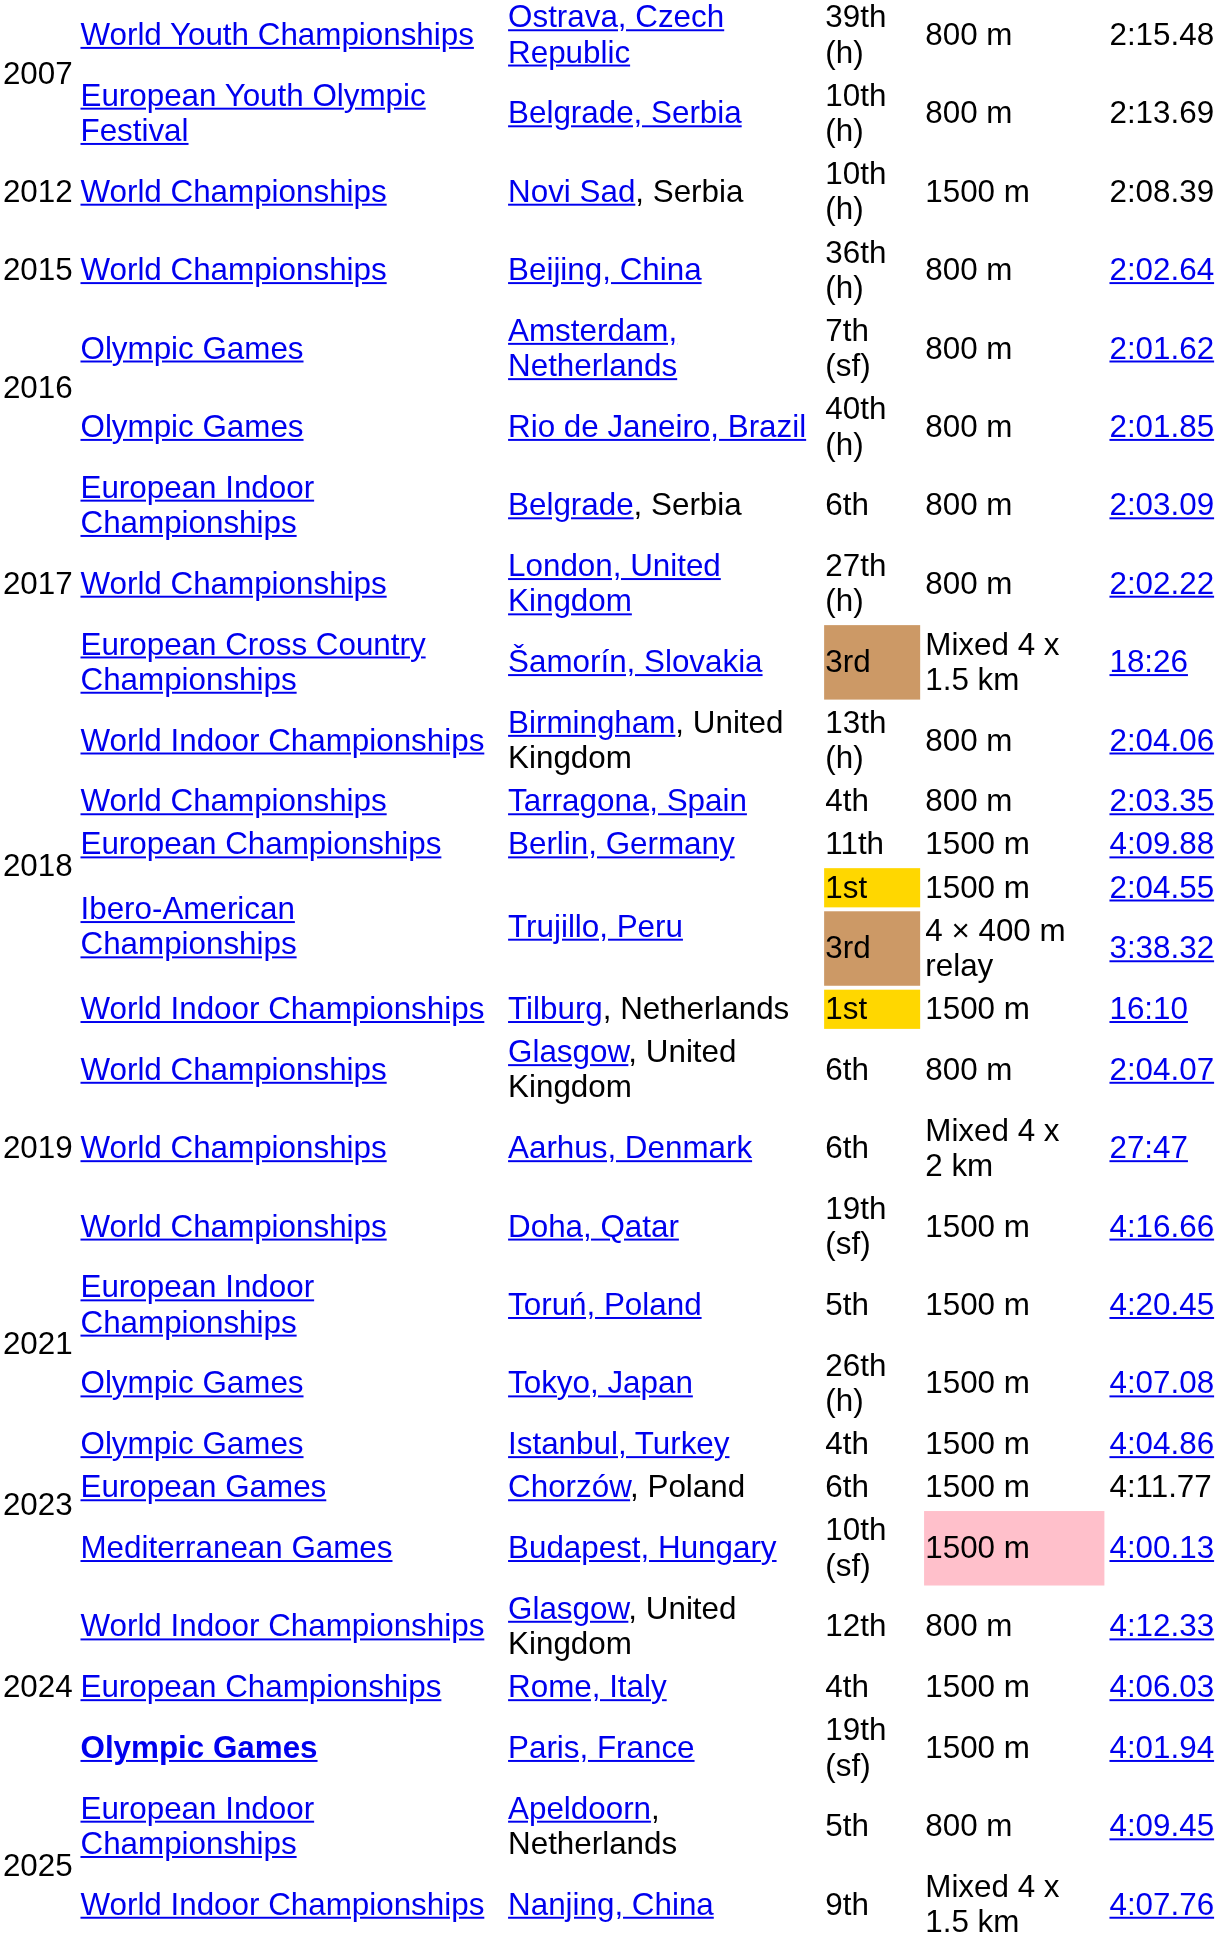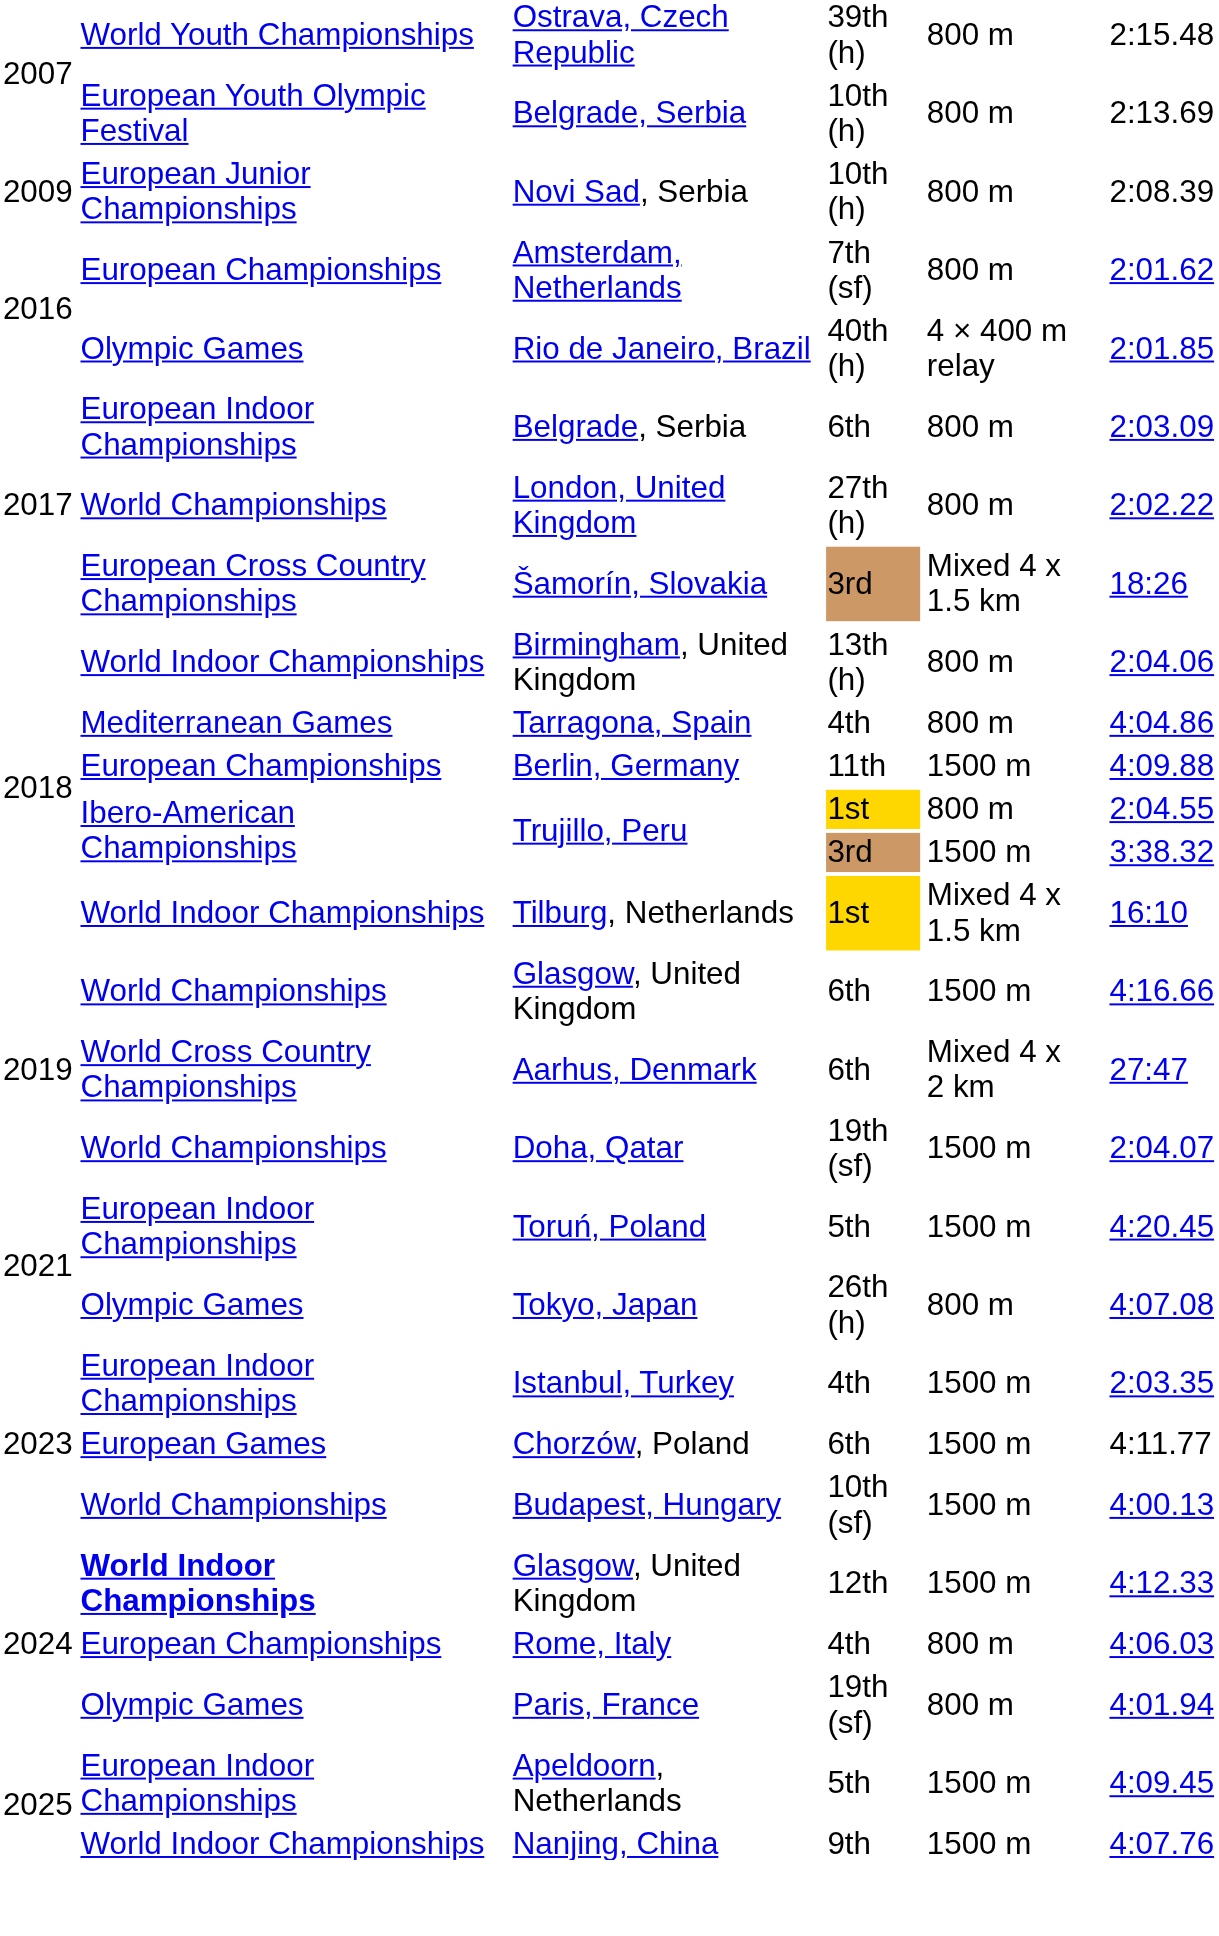 <table>
 <tr>
 <td rowspan=2>2007</td>
 <td><a href='#'>World Youth Championships</a></td>
 <td><a href='#'>Ostrava, Czech Republic</a></td>
 <td>39th (h)</td>
 <td>800 m</td>
 <td>2:15.48</td>
 </tr>
 <tr>
 <td><a href='#'>European Youth Olympic Festival</a></td>
 <td><a href='#'>Belgrade, Serbia</a></td>
 <td>10th (h)</td>
 <td>800 m</td>
 <td>2:13.69</td>
 </tr>
 <tr>
-<td>2012</td>
-<td><a href='#'>World Championships</a></td>
+<td>2009</td>
+<td><a href='#'>European Junior Championships</a></td>
 <td><a href='#'>Novi Sad</a>, Serbia</td>
 <td>10th (h)</td>
-<td>1500 m </td>
+<td>800 m</td>
 <td>2:08.39</td>
 </tr>
 <tr>
-<td>2015</td>
-<td><a href='#'>World Championships</a></td>
-<td><a href='#'>Beijing, China</a></td>
-<td>36th (h)</td>
-<td>800 m</td>
-<td><a href='#'>2:02.64</a></td>
-</tr>
-<tr>
 <td rowspan=2>2016</td>
-<td><a href='#'>Olympic Games</a></td>
+<td><a href='#'>European Championships</a></td>
 <td><a href='#'>Amsterdam, Netherlands</a></td>
 <td>7th (sf)</td>
 <td>800 m</td>
 <td><a href='#'>2:01.62</a></td>
 </tr>
 <tr>
 <td><a href='#'>Olympic Games</a></td>
 <td><a href='#'>Rio de Janeiro, Brazil</a></td>
 <td>40th (h)</td>
-<td>800 m</td>
+<td>4 × 400 m relay</td>
 <td><a href='#'>2:01.85</a></td>
 </tr>
 <tr>
 <td rowspan=3>2017</td>
 <td><a href='#'>European Indoor Championships</a></td>
 <td><a href='#'>Belgrade</a>, Serbia</td>
 <td>6th</td>
 <td>800 m </td>
 <td><a href='#'>2:03.09</a></td>
 </tr>
 <tr>
 <td><a href='#'>World Championships</a></td>
 <td><a href='#'>London, United Kingdom</a></td>
 <td>27th (h)</td>
 <td>800 m</td>
 <td><a href='#'>2:02.22</a></td>
 </tr>
 <tr>
 <td><a href='#'>European Cross Country Championships</a></td>
 <td><a href='#'>Šamorín, Slovakia</a></td>
 <td bgcolor=cc9966>3rd</td>
 <td>Mixed 4 x 1.5 km </td>
 <td><a href='#'>18:26</a></td>
 </tr>
 <tr>
 <td rowspan=6>2018</td>
 <td><a href='#'>World Indoor Championships</a></td>
 <td><a href='#'>Birmingham</a>, United Kingdom</td>
 <td>13th (h)</td>
 <td>800 m </td>
 <td><a href='#'>2:04.06</a></td>
 </tr>
 <tr>
-<td><a href='#'>World Championships</a></td>
+<td><a href='#'>Mediterranean Games</a></td>
 <td><a href='#'>Tarragona, Spain</a></td>
 <td>4th</td>
 <td>800 m</td>
-<td><a href='#'>2:03.35</a></td>
+<td><a href='#'>4:04.86</a></td>
 </tr>
 <tr>
 <td><a href='#'>European Championships</a></td>
 <td><a href='#'>Berlin, Germany</a></td>
 <td>11th</td>
 <td>1500 m</td>
 <td><a href='#'>4:09.88</a></td>
 </tr>
 <tr>
 <td rowspan=2><a href='#'>Ibero-American Championships</a></td>
 <td rowspan=2><a href='#'>Trujillo, Peru</a></td>
 <td bgcolor=gold>1st</td>
-<td>1500 m</td>
+<td>800 m</td>
 <td><a href='#'>2:04.55</a></td>
 </tr>
 <tr>
 <td bgcolor=cc9966>3rd</td>
-<td>4 × 400 m relay</td>
+<td>1500 m</td>
 <td><a href='#'>3:38.32</a></td>
 </tr>
 <tr>
 <td><a href='#'>World Indoor Championships</a></td>
 <td><a href='#'>Tilburg</a>, Netherlands</td>
 <td bgcolor=gold>1st</td>
-<td>1500 m</td>
+<td>Mixed 4 x 1.5 km </td>
 <td><a href='#'>16:10</a></td>
 </tr>
 <tr>
 <td rowspan=3>2019</td>
 <td><a href='#'>World Championships</a></td>
 <td><a href='#'>Glasgow</a>, United Kingdom</td>
 <td>6th</td>
-<td>800 m </td>
-<td><a href='#'>2:04.07</a></td>
+<td>1500 m</td>
+<td><a href='#'>4:16.66</a></td>
 </tr>
 <tr>
-<td><a href='#'>World Championships</a></td>
+<td><a href='#'>World Cross Country Championships</a></td>
 <td><a href='#'>Aarhus, Denmark</a></td>
 <td>6th</td>
 <td>Mixed 4 x 2 km </td>
 <td><a href='#'>27:47</a></td>
 </tr>
 <tr>
 <td><a href='#'>World Championships</a></td>
 <td><a href='#'>Doha, Qatar</a></td>
 <td>19th (sf)</td>
 <td>1500 m</td>
-<td><a href='#'>4:16.66</a></td>
+<td><a href='#'>2:04.07</a></td>
 </tr>
 <tr>
 <td rowspan=2>2021</td>
 <td><a href='#'>European Indoor Championships</a></td>
 <td><a href='#'>Toruń, Poland</a></td>
 <td>5th</td>
 <td>1500 m </td>
 <td><a href='#'>4:20.45</a></td>
 </tr>
 <tr>
 <td><a href='#'>Olympic Games</a></td>
 <td><a href='#'>Tokyo, Japan</a></td>
 <td>26th (h)</td>
-<td>1500 m</td>
+<td>800 m</td>
 <td><a href='#'>4:07.08</a></td>
 </tr>
 <tr>
 <td rowspan=3>2023</td>
-<td><a href='#'>Olympic Games</a></td>
+<td><a href='#'>European Indoor Championships</a></td>
 <td><a href='#'>Istanbul, Turkey</a></td>
 <td>4th</td>
 <td>1500 m </td>
-<td><a href='#'>4:04.86</a></td>
+<td><a href='#'>2:03.35</a></td>
 </tr>
 <tr>
 <td><a href='#'>European Games</a></td>
 <td><a href='#'>Chorzów</a>, Poland</td>
 <td>6th</td>
 <td>1500 m</td>
 <td>4:11.77</td>
 </tr>
 <tr>
-<td><a href='#'>Mediterranean Games</a></td>
+<td><a href='#'>World Championships</a></td>
 <td><a href='#'>Budapest, Hungary</a></td>
 <td>10th (sf)</td>
-<td style="background: pink;">1500 m</td>
+<td>1500 m</td>
 <td><a href='#'>4:00.13</a></td>
 </tr>
 <tr>
 <td rowspan=3>2024</td>
-<td><a href='#'>World Indoor Championships</a></td>
+<td><strong><a href='#'>World Indoor Championships</a></strong></td>
 <td><a href='#'>Glasgow</a>, United Kingdom</td>
 <td>12th</td>
-<td>800 m</td>
+<td>1500 m </td>
 <td><a href='#'>4:12.33</a></td>
 </tr>
 <tr>
 <td><a href='#'>European Championships</a></td>
 <td><a href='#'>Rome, Italy</a></td>
 <td>4th</td>
-<td>1500 m</td>
+<td>800 m</td>
 <td><a href='#'>4:06.03</a></td>
 </tr>
 <tr>
-<td><strong><a href='#'>Olympic Games</a></strong></td>
+<td><a href='#'>Olympic Games</a></td>
 <td><a href='#'>Paris, France</a></td>
 <td>19th (sf)</td>
-<td>1500 m</td>
+<td>800 m</td>
 <td><a href='#'>4:01.94</a></td>
 </tr>
 <tr>
 <td rowspan=2>2025</td>
 <td><a href='#'>European Indoor Championships</a></td>
 <td><a href='#'>Apeldoorn</a>, Netherlands</td>
 <td>5th</td>
-<td>800 m</td>
+<td>1500 m </td>
 <td><a href='#'>4:09.45</a></td>
 </tr>
 <tr>
 <td><a href='#'>World Indoor Championships</a></td>
 <td><a href='#'>Nanjing, China</a></td>
 <td>9th</td>
-<td>Mixed 4 x 1.5 km </td>
+<td>1500 m</td>
 <td><a href='#'>4:07.76</a></td>
 </tr>
 </table>
